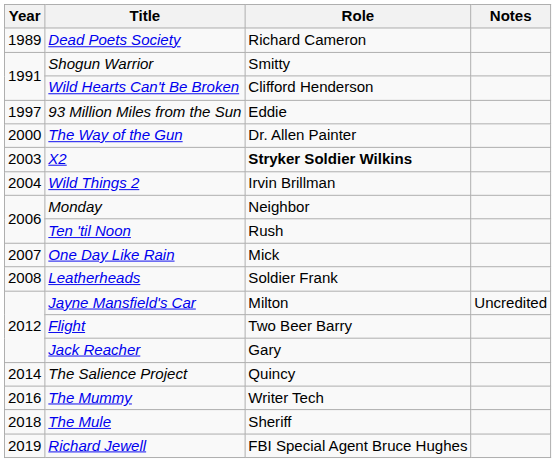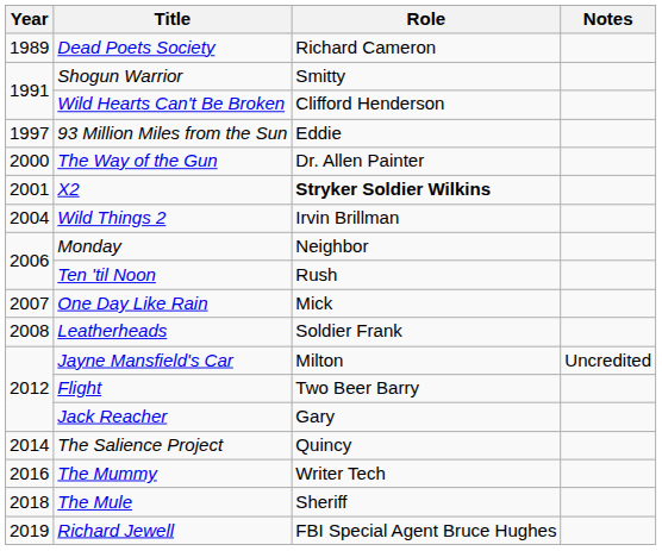 <table class="wikitable sortable">
 <tr>
 <th>Year</th>
 <th>Title</th>
 <th>Role</th>
 <th class="unsortable">Notes</th>
 </tr>
 <tr>
 <td>1989</td>
 <td><em><a href='#'>Dead Poets Society</a></em></td>
 <td>Richard Cameron</td>
 <td></td>
 </tr>
 <tr>
 <td rowspan="2">1991</td>
 <td><em>Shogun Warrior</em></td>
 <td>Smitty</td>
 <td></td>
 </tr>
 <tr>
 <td><em><a href='#'>Wild Hearts Can't Be Broken</a></em></td>
 <td>Clifford Henderson</td>
 <td></td>
 </tr>
 <tr>
 <td>1997</td>
 <td><em>93 Million Miles from the Sun</em></td>
 <td>Eddie</td>
 <td></td>
 </tr>
 <tr>
 <td>2000</td>
 <td><em><a href='#'>The Way of the Gun</a></em></td>
 <td>Dr. Allen Painter</td>
 <td></td>
 </tr>
 <tr>
-<td>2003</td>
+<td>2001</td>
 <td><em><a href='#'>X2</a></em></td>
 <td><strong>Stryker Soldier Wilkins</strong></td>
 <td></td>
 </tr>
 <tr>
 <td>2004</td>
 <td><em><a href='#'>Wild Things 2</a></em></td>
 <td>Irvin Brillman</td>
 <td></td>
 </tr>
 <tr>
 <td rowspan="2">2006</td>
 <td><em>Monday</em></td>
 <td>Neighbor</td>
 <td></td>
 </tr>
 <tr>
 <td><em><a href='#'>Ten 'til Noon</a></em></td>
 <td>Rush</td>
 <td></td>
 </tr>
 <tr>
 <td>2007</td>
 <td><em><a href='#'>One Day Like Rain</a></em></td>
 <td>Mick</td>
 <td></td>
 </tr>
 <tr>
 <td>2008</td>
 <td><em><a href='#'>Leatherheads</a></em></td>
 <td>Soldier Frank</td>
 <td></td>
 </tr>
 <tr>
 <td rowspan="3">2012</td>
 <td><em><a href='#'>Jayne Mansfield's Car</a></em></td>
 <td>Milton</td>
 <td>Uncredited</td>
 </tr>
 <tr>
 <td><em><a href='#'>Flight</a></em></td>
 <td>Two Beer Barry</td>
 <td></td>
 </tr>
 <tr>
 <td><em><a href='#'>Jack Reacher</a></em></td>
 <td>Gary</td>
 <td></td>
 </tr>
 <tr>
 <td>2014</td>
 <td><em>The Salience Project</em></td>
 <td>Quincy</td>
 <td></td>
 </tr>
 <tr>
 <td>2016</td>
 <td><em><a href='#'>The Mummy</a></em></td>
 <td>Writer Tech</td>
 <td></td>
 </tr>
 <tr>
 <td>2018</td>
 <td><em><a href='#'>The Mule</a></em></td>
 <td>Sheriff</td>
 <td></td>
 </tr>
 <tr>
 <td>2019</td>
 <td><em><a href='#'>Richard Jewell</a></em></td>
 <td>FBI Special Agent Bruce Hughes</td>
 <td></td>
 </tr>
 </table>
